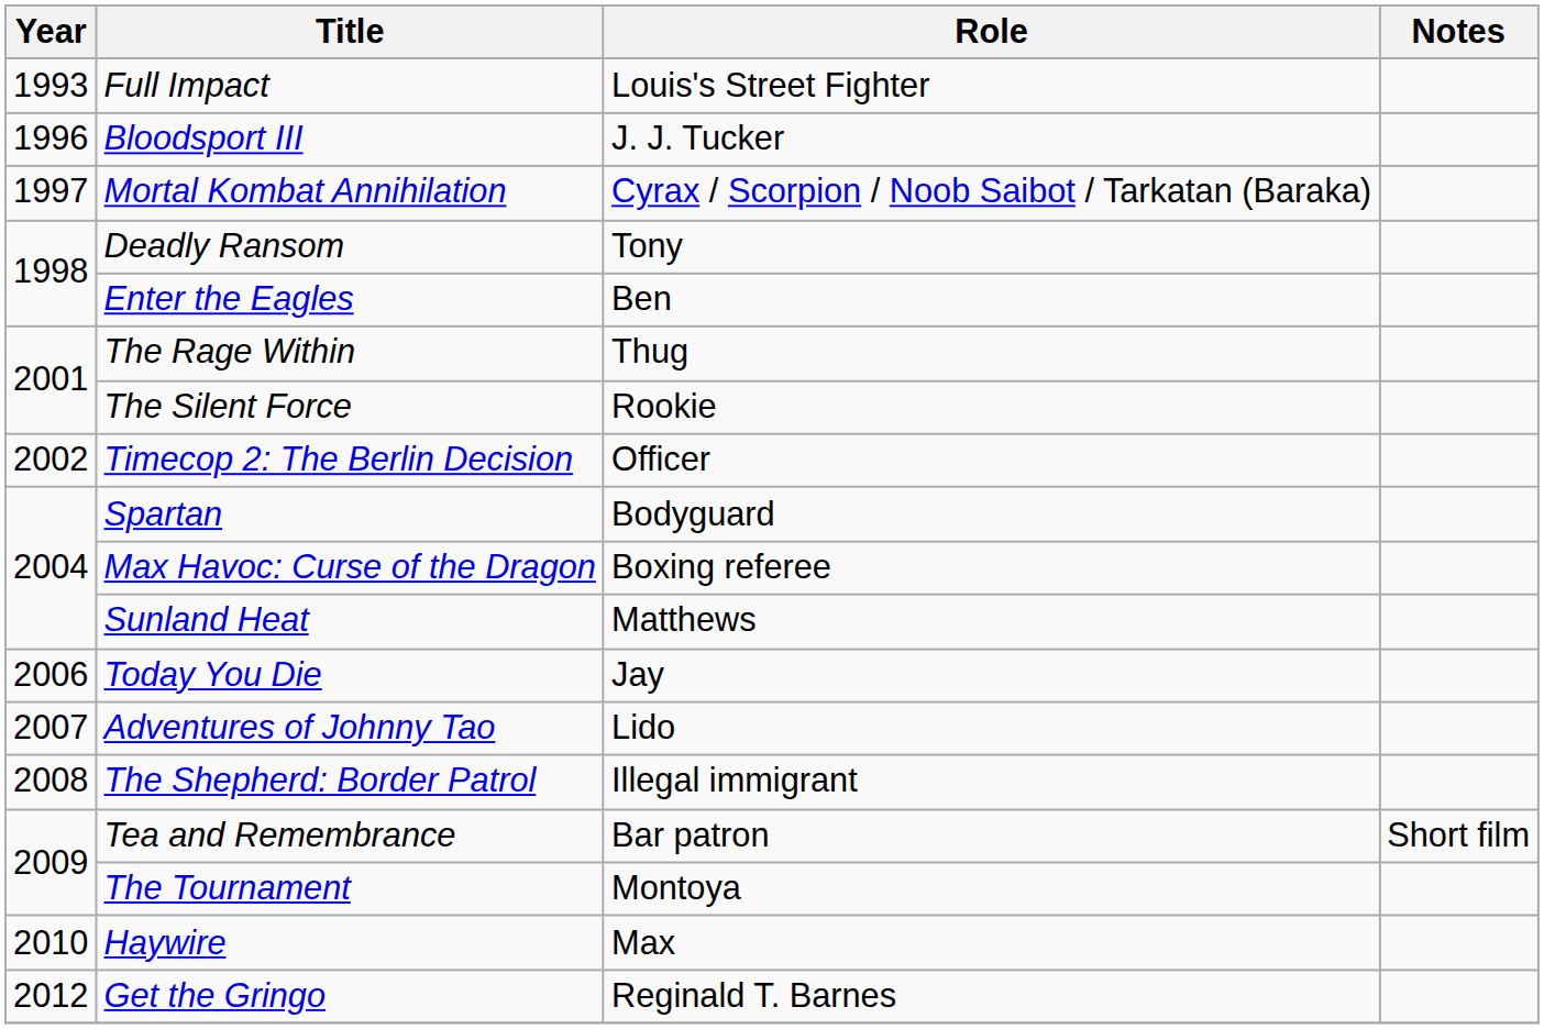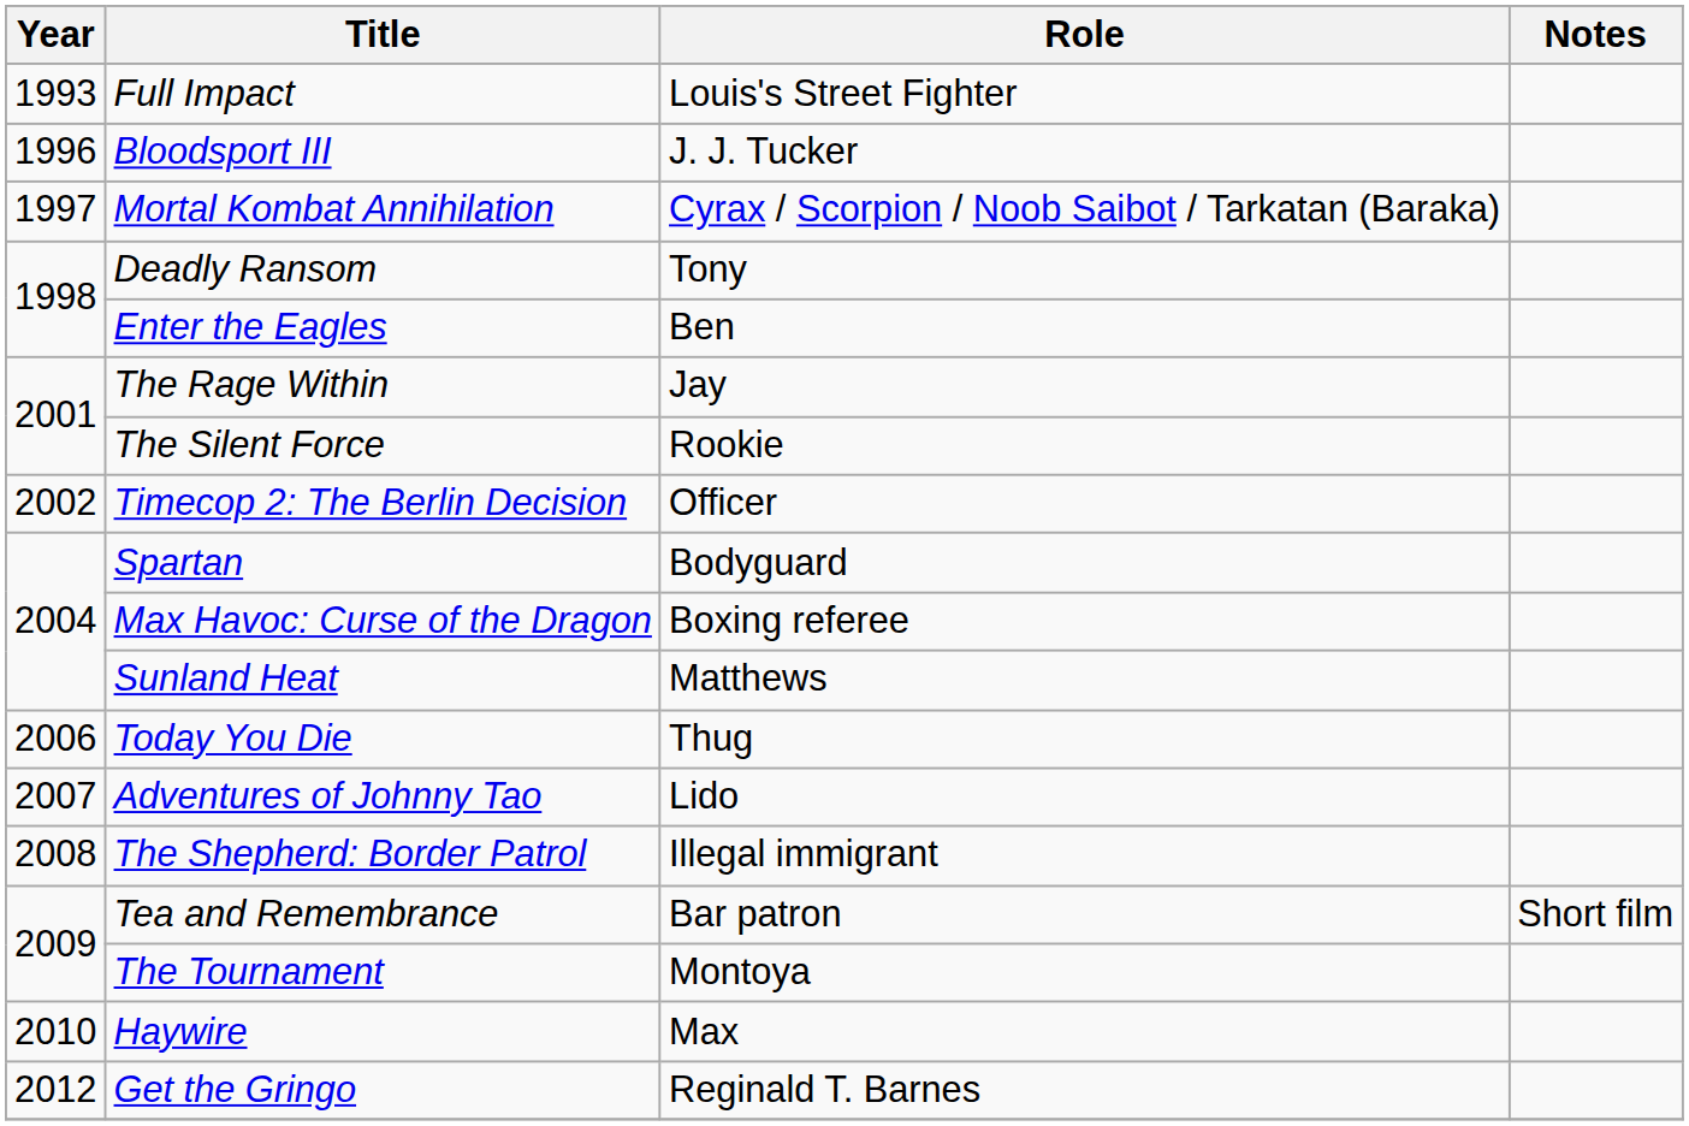 <table class="wikitable">
 <tr>
 <th>Year</th>
 <th>Title</th>
 <th>Role</th>
 <th>Notes</th>
 </tr>
 <tr>
 <td>1993</td>
 <td><em>Full Impact</em></td>
 <td>Louis's Street Fighter</td>
 <td></td>
 </tr>
 <tr>
 <td>1996</td>
 <td><em><a href='#'>Bloodsport III</a></em></td>
 <td>J. J. Tucker</td>
 <td></td>
 </tr>
 <tr>
 <td>1997</td>
 <td><em><a href='#'>Mortal Kombat Annihilation</a></em></td>
 <td><a href='#'>Cyrax</a> / <a href='#'>Scorpion</a> / <a href='#'>Noob Saibot</a> / Tarkatan (Baraka)</td>
 <td></td>
 </tr>
 <tr>
 <td rowspan="2">1998</td>
 <td><em>Deadly Ransom</em></td>
 <td>Tony</td>
 <td></td>
 </tr>
 <tr>
 <td><em><a href='#'>Enter the Eagles</a></em></td>
 <td>Ben</td>
 <td></td>
 </tr>
 <tr>
 <td rowspan="2">2001</td>
 <td><em>The Rage Within</em></td>
-<td>Thug</td>
+<td>Jay</td>
 <td></td>
 </tr>
 <tr>
 <td><em>The Silent Force</em></td>
 <td>Rookie</td>
 <td></td>
 </tr>
 <tr>
 <td>2002</td>
 <td><em><a href='#'>Timecop 2: The Berlin Decision</a></em></td>
 <td>Officer</td>
 <td></td>
 </tr>
 <tr>
 <td rowspan="3">2004</td>
 <td><em><a href='#'>Spartan</a></em></td>
 <td>Bodyguard</td>
 <td></td>
 </tr>
 <tr>
 <td><em><a href='#'>Max Havoc: Curse of the Dragon</a></em></td>
 <td>Boxing referee</td>
 <td></td>
 </tr>
 <tr>
 <td><em><a href='#'>Sunland Heat</a></em></td>
 <td>Matthews</td>
 <td></td>
 </tr>
 <tr>
 <td>2006</td>
 <td><em><a href='#'>Today You Die</a></em></td>
-<td>Jay</td>
+<td>Thug</td>
 <td></td>
 </tr>
 <tr>
 <td>2007</td>
 <td><em><a href='#'>Adventures of Johnny Tao</a></em></td>
 <td>Lido</td>
 <td></td>
 </tr>
 <tr>
 <td>2008</td>
 <td><em><a href='#'>The Shepherd: Border Patrol</a></em></td>
 <td>Illegal immigrant</td>
 <td></td>
 </tr>
 <tr>
 <td rowspan="2">2009</td>
 <td><em>Tea and Remembrance</em></td>
 <td>Bar patron</td>
 <td>Short film</td>
 </tr>
 <tr>
 <td><em><a href='#'>The Tournament</a></em></td>
 <td>Montoya</td>
 <td></td>
 </tr>
 <tr>
 <td>2010</td>
 <td><em><a href='#'>Haywire</a></em></td>
 <td>Max</td>
 <td></td>
 </tr>
 <tr>
 <td>2012</td>
 <td><em><a href='#'>Get the Gringo</a></em></td>
 <td>Reginald T. Barnes</td>
 <td></td>
 </tr>
 <tr>
 </tr>
 </table>
